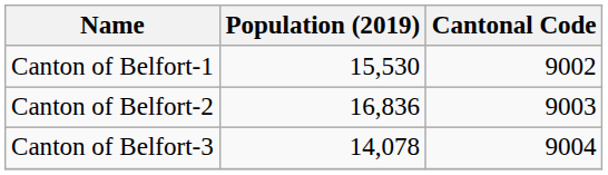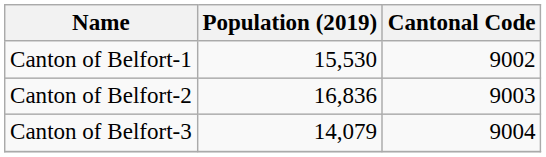 <table class="wikitable">
 <tr>
 <th>Name</th>
 <th>Population (2019)</th>
 <th>Cantonal Code</th>
 </tr>
 <tr>
 <td>Canton of Belfort-1</td>
 <td align="right">15,530</td>
 <td align="right">9002</td>
 </tr>
 <tr>
 <td>Canton of Belfort-2</td>
 <td align="right">16,836</td>
 <td align="right">9003</td>
 </tr>
 <tr>
 <td>Canton of Belfort-3</td>
-<td align="right">14,078</td>
+<td align="right">14,079</td>
 <td align="right">9004</td>
 </tr>
 <tr>
 </tr>
 </table>
